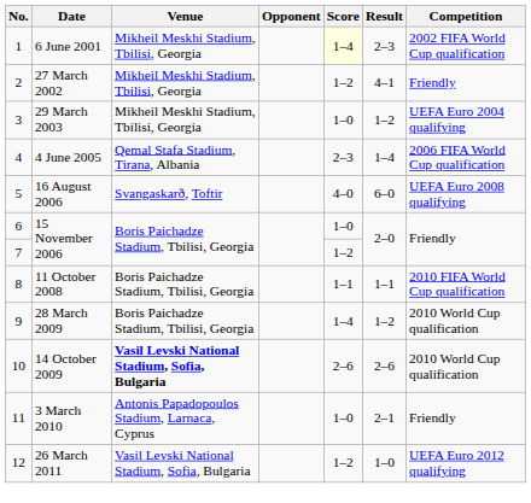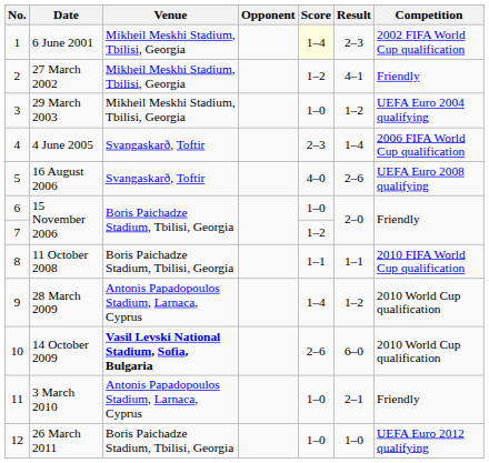 <table class="wikitable sortable">
 <tr>
 <th scope="col">No.</th>
 <th scope="col">Date</th>
 <th scope="col">Venue</th>
 <th scope="col">Opponent</th>
 <th scope="col">Score</th>
 <th scope="col">Result</th>
 <th scope="col">Competition</th>
 </tr>
 <tr>
 <td align="center">1</td>
 <td>6 June 2001</td>
 <td><a href='#'>Mikheil Meskhi Stadium</a>, <a href='#'>Tbilisi</a>, Georgia</td>
 <td></td>
 <td align="center" style="background: lightyellow;">1–4</td>
 <td align="center">2–3</td>
 <td><a href='#'>2002 FIFA World Cup qualification</a></td>
 </tr>
 <tr>
 <td align="center">2</td>
 <td>27 March 2002</td>
 <td><a href='#'>Mikheil Meskhi Stadium</a>, <a href='#'>Tbilisi</a>, Georgia</td>
 <td></td>
 <td align="center">1–2</td>
 <td align="center">4–1</td>
 <td><a href='#'>Friendly</a></td>
 </tr>
 <tr>
 <td align="center">3</td>
 <td>29 March 2003</td>
 <td>Mikheil Meskhi Stadium, Tbilisi, Georgia</td>
 <td></td>
 <td align="center">1–0</td>
 <td align="center">1–2</td>
 <td><a href='#'>UEFA Euro 2004 qualifying</a></td>
 </tr>
 <tr>
 <td align="center">4</td>
 <td>4 June 2005</td>
-<td><a href='#'>Qemal Stafa Stadium</a>, <a href='#'>Tirana</a>, Albania</td>
+<td><a href='#'>Svangaskarð</a>, <a href='#'>Toftir</a></td>
 <td></td>
 <td align="center">2–3</td>
 <td align="center">1–4</td>
 <td><a href='#'>2006 FIFA World Cup qualification</a></td>
 </tr>
 <tr>
 <td align="center">5</td>
 <td>16 August 2006</td>
 <td><a href='#'>Svangaskarð</a>, <a href='#'>Toftir</a></td>
 <td></td>
 <td align="center">4–0</td>
-<td align="center">6–0</td>
+<td align="center">2–6</td>
 <td><a href='#'>UEFA Euro 2008 qualifying</a></td>
 </tr>
 <tr>
 <td align="center">6</td>
 <td rowspan="2">15 November 2006</td>
 <td rowspan="2"><a href='#'>Boris Paichadze Stadium</a>, Tbilisi, Georgia</td>
 <td rowspan="2"></td>
 <td align="center">1–0</td>
 <td rowspan="2" align="center">2–0</td>
 <td rowspan="2">Friendly</td>
 </tr>
 <tr>
 <td align="center">7</td>
 <td align="center">1–2</td>
 </tr>
 <tr>
 <td align="center">8</td>
 <td>11 October 2008</td>
 <td>Boris Paichadze Stadium, Tbilisi, Georgia</td>
 <td></td>
 <td align="center">1–1</td>
 <td align="center">1–1</td>
 <td><a href='#'>2010 FIFA World Cup qualification</a></td>
 </tr>
 <tr>
 <td align="center">9</td>
 <td>28 March 2009</td>
-<td>Boris Paichadze Stadium, Tbilisi, Georgia</td>
+<td><a href='#'>Antonis Papadopoulos Stadium</a>, <a href='#'>Larnaca</a>, Cyprus</td>
 <td></td>
 <td align="center">1–4</td>
 <td align="center">1–2</td>
 <td>2010 World Cup qualification</td>
 </tr>
 <tr>
 <td align="center">10</td>
 <td>14 October 2009</td>
 <td><strong><a href='#'>Vasil Levski National Stadium</a>, <a href='#'>Sofia</a>, Bulgaria</strong></td>
 <td></td>
 <td align="center">2–6</td>
-<td align="center">2–6</td>
+<td align="center">6–0</td>
 <td>2010 World Cup qualification</td>
 </tr>
 <tr>
 <td align="center">11</td>
 <td>3 March 2010</td>
 <td><a href='#'>Antonis Papadopoulos Stadium</a>, <a href='#'>Larnaca</a>, Cyprus</td>
 <td></td>
 <td align="center">1–0</td>
 <td align="center">2–1</td>
 <td>Friendly</td>
 </tr>
 <tr>
 <td align="center">12</td>
 <td>26 March 2011</td>
-<td><a href='#'>Vasil Levski National Stadium</a>, <a href='#'>Sofia</a>, Bulgaria</td>
+<td>Boris Paichadze Stadium, Tbilisi, Georgia</td>
 <td></td>
-<td align="center">1–2</td>
+<td align="center">1–0</td>
 <td align="center">1–0</td>
 <td><a href='#'>UEFA Euro 2012 qualifying</a></td>
 </tr>
 </table>
